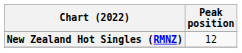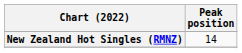 <table class="wikitable sortable plainrowheaders" style="text-align:center">
 <tr>
 <th scope="col">Chart (2022)</th>
 <th scope="col">Peak<br>position</th>
 </tr>
 <tr>
 </tr>
 <tr>
 </tr>
 <tr>
 </tr>
 <tr>
 <th scope="row">New Zealand Hot Singles (<a href='#'>RMNZ</a>)</th>
-<td>12</td>
+<td>14</td>
 </tr>
 <tr>
 </tr>
 <tr>
 </tr>
 <tr>
 </tr>
 <tr>
 </tr>
 </table>
